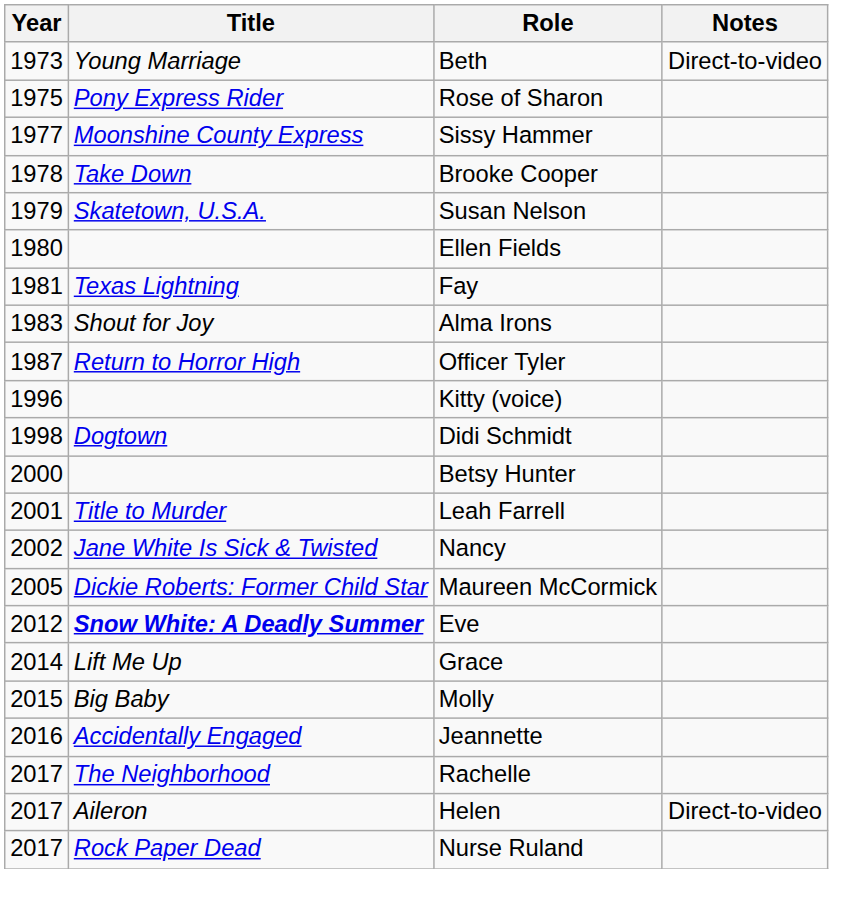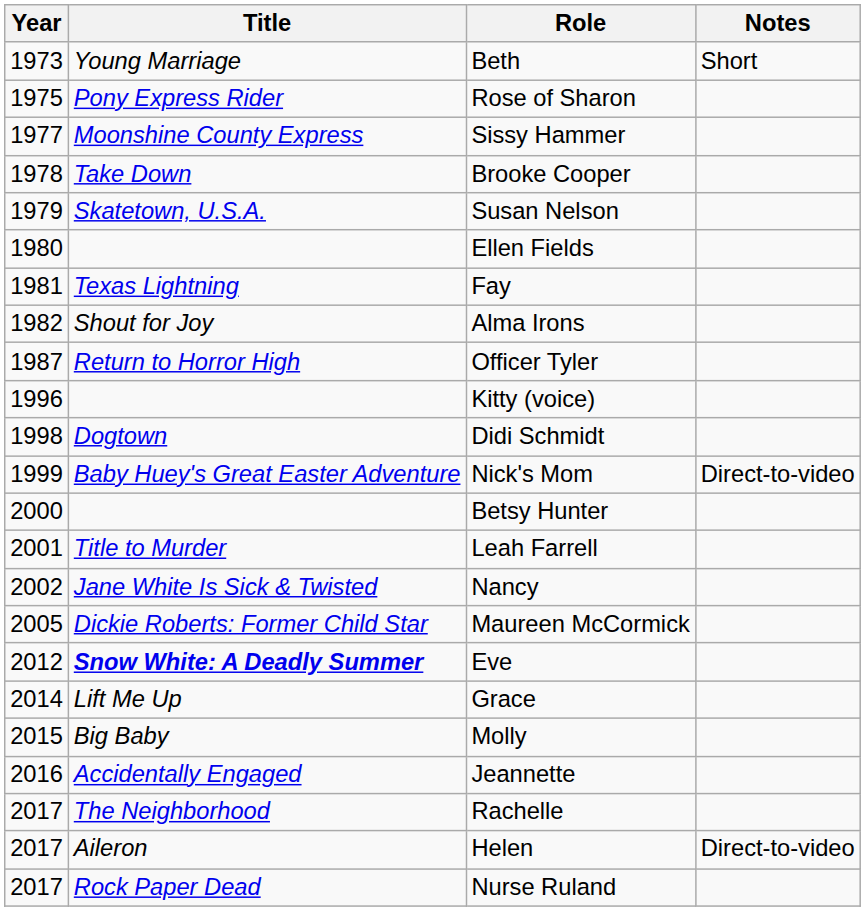 <table class="wikitable sortable">
 <tr>
 <th>Year</th>
 <th>Title</th>
 <th>Role</th>
 <th class="unsortable">Notes</th>
 </tr>
 <tr>
 <td>1973</td>
 <td><em>Young Marriage</em></td>
 <td>Beth</td>
-<td>Direct-to-video</td>
+<td>Short</td>
 </tr>
 <tr>
 <td>1975</td>
 <td><em><a href='#'>Pony Express Rider</a></em></td>
 <td>Rose of Sharon</td>
 <td></td>
 </tr>
 <tr>
 <td>1977</td>
 <td><em><a href='#'>Moonshine County Express</a></em></td>
 <td>Sissy Hammer</td>
 <td></td>
 </tr>
 <tr>
 <td>1978</td>
 <td><em><a href='#'>Take Down</a></em></td>
 <td>Brooke Cooper</td>
 <td></td>
 </tr>
 <tr>
 <td>1979</td>
 <td><em><a href='#'>Skatetown, U.S.A.</a></em></td>
 <td>Susan Nelson</td>
 <td></td>
 </tr>
 <tr>
 <td>1980</td>
 <td><em></em></td>
 <td>Ellen Fields</td>
 <td></td>
 </tr>
 <tr>
 <td>1981</td>
 <td><em><a href='#'>Texas Lightning</a></em></td>
 <td>Fay</td>
 <td></td>
 </tr>
 <tr>
-<td>1983</td>
+<td>1982</td>
 <td><em>Shout for Joy</em></td>
 <td>Alma Irons</td>
 <td></td>
 </tr>
 <tr>
 <td>1987</td>
 <td><em><a href='#'>Return to Horror High</a></em></td>
 <td>Officer Tyler</td>
 <td></td>
 </tr>
 <tr>
 <td>1996</td>
 <td><em></em></td>
 <td>Kitty (voice)</td>
 <td></td>
 </tr>
 <tr>
 <td>1998</td>
 <td><em><a href='#'>Dogtown</a></em></td>
 <td>Didi Schmidt</td>
 <td></td>
+</tr>
+<tr>
+<td>1999</td>
+<td><em><a href='#'>Baby Huey's Great Easter Adventure</a></em></td>
+<td>Nick's Mom</td>
+<td>Direct-to-video</td>
 </tr>
 <tr>
 <td>2000</td>
 <td><em></em></td>
 <td>Betsy Hunter</td>
 <td></td>
 </tr>
 <tr>
 <td>2001</td>
 <td><em><a href='#'>Title to Murder</a></em></td>
 <td>Leah Farrell</td>
 <td></td>
 </tr>
 <tr>
 <td>2002</td>
 <td><em><a href='#'>Jane White Is Sick & Twisted</a></em></td>
 <td>Nancy</td>
 <td></td>
 </tr>
 <tr>
 <td>2005</td>
 <td><em><a href='#'>Dickie Roberts: Former Child Star</a></em></td>
 <td>Maureen McCormick</td>
 <td></td>
 </tr>
 <tr>
 <td>2012</td>
 <td><strong><em><a href='#'>Snow White: A Deadly Summer</a></em></strong></td>
 <td>Eve</td>
 <td></td>
 </tr>
 <tr>
 <td>2014</td>
 <td><em>Lift Me Up</em></td>
 <td>Grace</td>
 <td></td>
 </tr>
 <tr>
 <td>2015</td>
 <td><em>Big Baby</em></td>
 <td>Molly</td>
 <td></td>
 </tr>
 <tr>
 <td>2016</td>
 <td><em><a href='#'>Accidentally Engaged</a></em></td>
 <td>Jeannette</td>
 <td></td>
 </tr>
 <tr>
 <td>2017</td>
 <td><em><a href='#'>The Neighborhood</a></em></td>
 <td>Rachelle</td>
 <td></td>
 </tr>
 <tr>
 <td>2017</td>
 <td><em>Aileron</em></td>
 <td>Helen</td>
 <td>Direct-to-video</td>
 </tr>
 <tr>
 <td>2017</td>
 <td><em><a href='#'>Rock Paper Dead</a></em></td>
 <td>Nurse Ruland</td>
 <td></td>
 </tr>
 </table>
